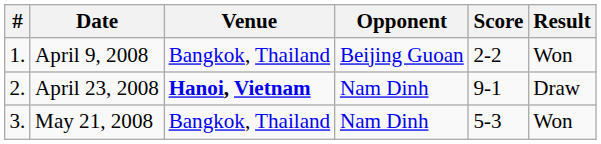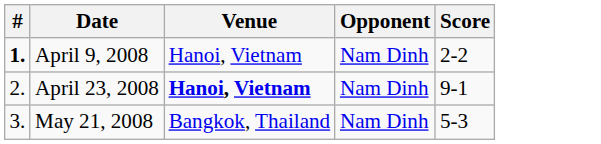 <table class="wikitable">
 <tr>
 <th>#</th>
 <th>Date</th>
 <th>Venue</th>
 <th>Opponent</th>
 <th>Score</th>
-<th>Result</th>
 </tr>
 <tr>
-<td>1.</td>
+<td><strong>1.</strong></td>
 <td>April 9, 2008</td>
-<td><a href='#'>Bangkok</a>, <a href='#'>Thailand</a></td>
-<td><a href='#'>Beijing Guoan</a></td>
+<td><a href='#'>Hanoi</a>, <a href='#'>Vietnam</a></td>
+<td><a href='#'>Nam Dinh</a></td>
 <td>2-2</td>
-<td>Won</td>
 </tr>
 <tr>
 <td>2.</td>
 <td>April 23, 2008</td>
 <td><strong><a href='#'>Hanoi</a>, <a href='#'>Vietnam</a></strong></td>
 <td><a href='#'>Nam Dinh</a></td>
 <td>9-1</td>
-<td>Draw</td>
 </tr>
 <tr>
 <td>3.</td>
 <td>May 21, 2008</td>
 <td><a href='#'>Bangkok</a>, <a href='#'>Thailand</a></td>
 <td><a href='#'>Nam Dinh</a></td>
 <td>5-3</td>
-<td>Won</td>
 </tr>
 </table>
